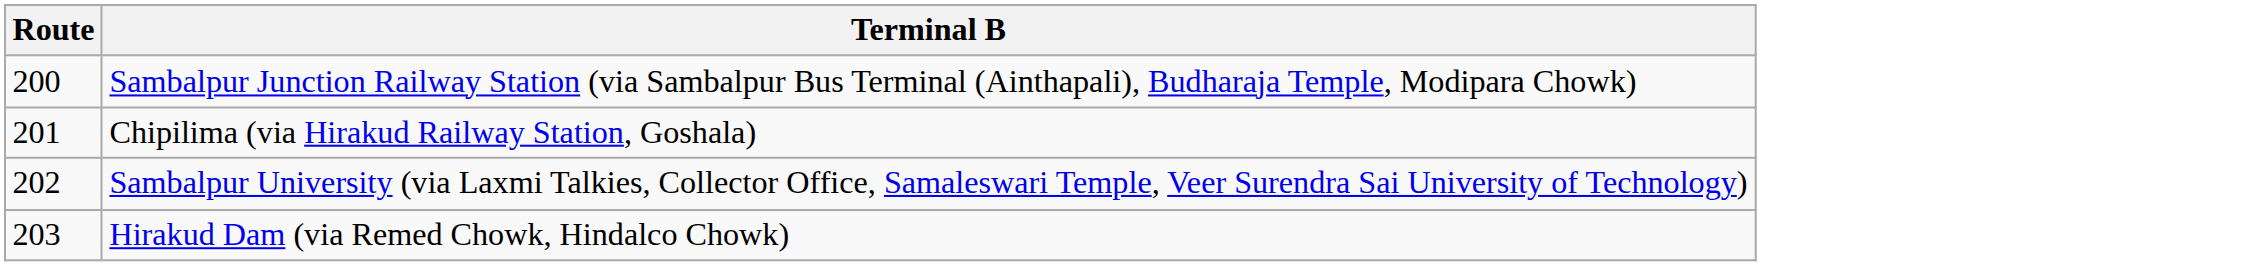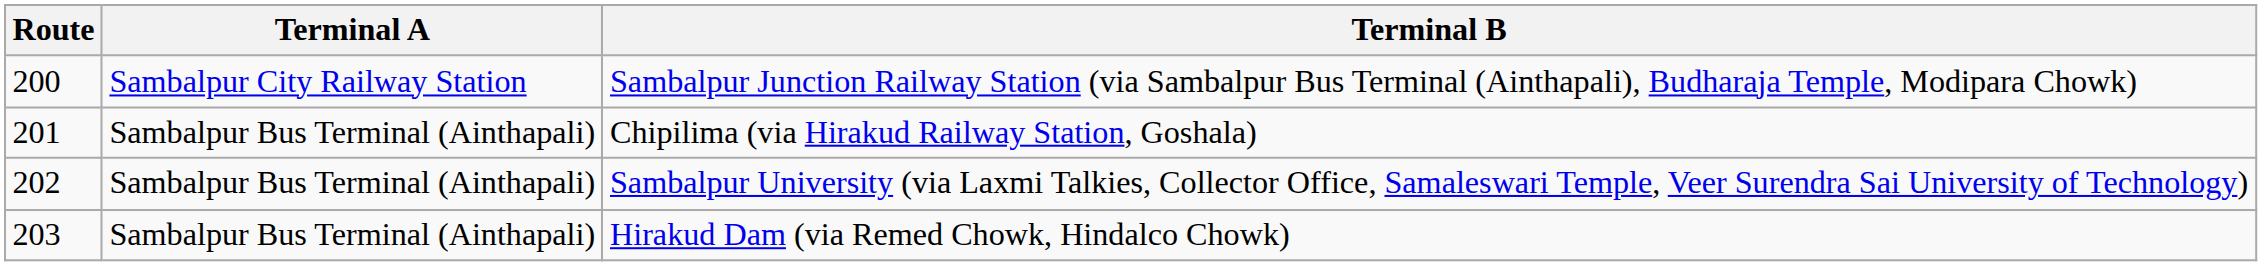 <table class="wikitable sortable">
 <tr>
 <th>Route</th>
+<th>Terminal A</th>
 <th>Terminal B</th>
 </tr>
 <tr>
 <td>200</td>
+<td><a href='#'>Sambalpur City Railway Station</a></td>
 <td><a href='#'>Sambalpur Junction Railway Station</a> (via Sambalpur Bus Terminal (Ainthapali), <a href='#'>Budharaja Temple</a>, Modipara Chowk)</td>
 </tr>
 <tr>
 <td>201</td>
+<td>Sambalpur Bus Terminal (Ainthapali)</td>
 <td>Chipilima (via <a href='#'>Hirakud Railway Station</a>, Goshala)</td>
 </tr>
 <tr>
 <td>202</td>
+<td>Sambalpur Bus Terminal (Ainthapali)</td>
 <td><a href='#'>Sambalpur University</a> (via Laxmi Talkies, Collector Office, <a href='#'>Samaleswari Temple</a>, <a href='#'>Veer Surendra Sai University of Technology</a>)</td>
 </tr>
 <tr>
 <td>203</td>
+<td>Sambalpur Bus Terminal (Ainthapali)</td>
 <td><a href='#'>Hirakud Dam</a> (via Remed Chowk, Hindalco Chowk)</td>
 </tr>
 </table>
